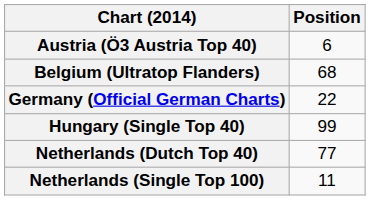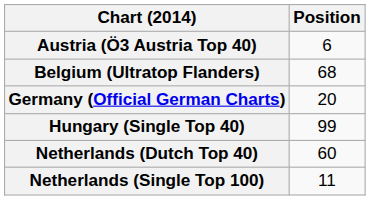 <table class="wikitable sortable plainrowheaders">
 <tr>
 <th>Chart (2014)</th>
 <th>Position</th>
 </tr>
 <tr>
 <th scope="row">Austria (Ö3 Austria Top 40)</th>
 <td style="text-align:center;">6</td>
 </tr>
 <tr>
 <th scope="row">Belgium (Ultratop Flanders)</th>
 <td style="text-align:center;">68</td>
 </tr>
 <tr>
 <th scope="row">Germany (<a href='#'>Official German Charts</a>)</th>
-<td style="text-align:center;">22</td>
+<td style="text-align:center;">20</td>
 </tr>
 <tr>
 <th scope="row">Hungary (Single Top 40)</th>
 <td style="text-align:center;">99</td>
 </tr>
 <tr>
 <th scope="row">Netherlands (Dutch Top 40)</th>
-<td style="text-align:center;">77</td>
+<td style="text-align:center;">60</td>
 </tr>
 <tr>
 <th scope="row">Netherlands (Single Top 100)</th>
 <td style="text-align:center;">11</td>
 </tr>
 </table>
